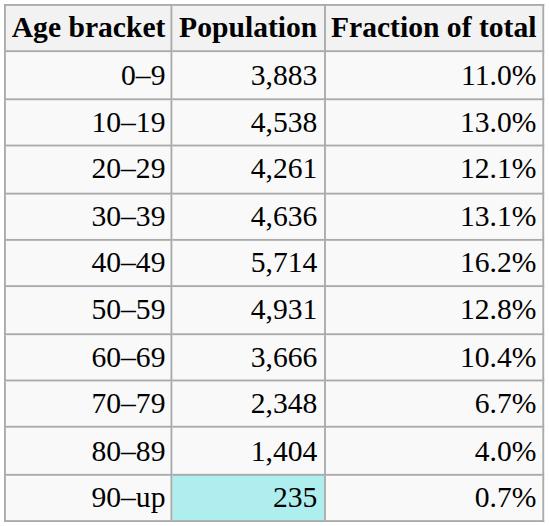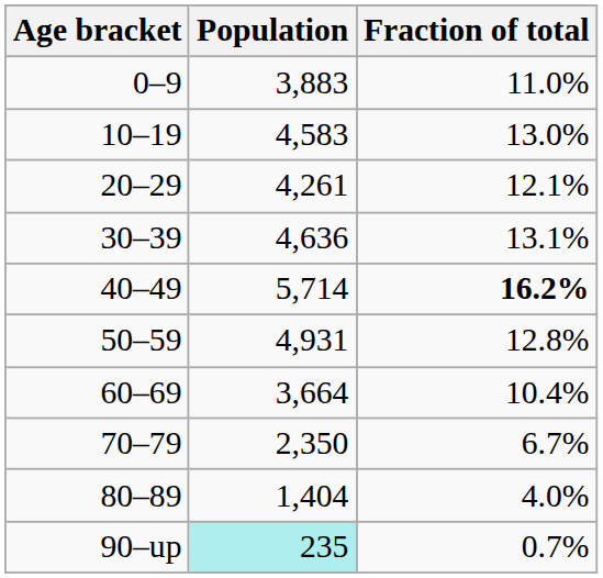 <table class="wikitable">
 <tr>
 <th>Age bracket</th>
 <th>Population</th>
 <th>Fraction of total</th>
 </tr>
 <tr align="right">
 <td>0–9</td>
 <td>3,883</td>
 <td>11.0%</td>
 </tr>
 <tr align="right">
 <td>10–19</td>
-<td>4,538</td>
+<td>4,583</td>
 <td>13.0%</td>
 </tr>
 <tr align="right">
 <td>20–29</td>
 <td>4,261</td>
 <td>12.1%</td>
 </tr>
 <tr align="right">
 <td>30–39</td>
 <td>4,636</td>
 <td>13.1%</td>
 </tr>
 <tr align="right">
 <td>40–49</td>
 <td>5,714</td>
-<td>16.2%</td>
+<td><strong>16.2%</strong></td>
 </tr>
 <tr align="right">
 <td>50–59</td>
 <td>4,931</td>
 <td>12.8%</td>
 </tr>
 <tr align="right">
 <td>60–69</td>
-<td>3,666</td>
+<td>3,664</td>
 <td>10.4%</td>
 </tr>
 <tr align="right">
 <td>70–79</td>
-<td>2,348</td>
+<td>2,350</td>
 <td>6.7%</td>
 </tr>
 <tr align="right">
 <td>80–89</td>
 <td>1,404</td>
 <td>4.0%</td>
 </tr>
 <tr align="right">
 <td>90–up</td>
 <td style="background: paleturquoise;">235</td>
 <td>0.7%</td>
 </tr>
 </table>
